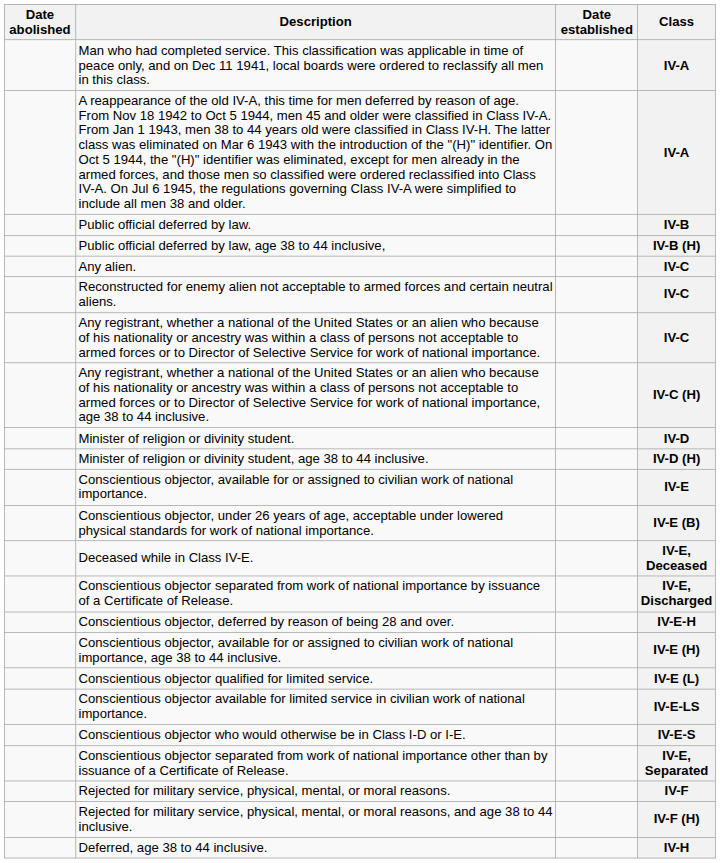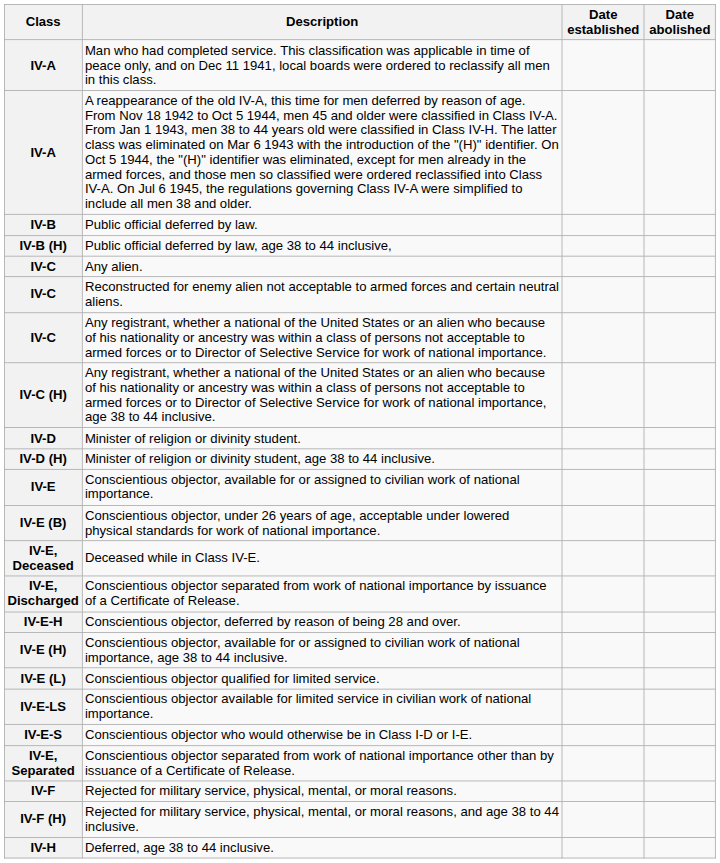 <table class="wikitable sortable">
 <tr>
-<th>Date abolished</th>
+<th style="width:8%;">Class</th>
 <th>Description</th>
 <th>Date established</th>
-<th style="width:8%;">Class</th>
+<th>Date abolished</th>
 </tr>
 <tr>
-<td></td>
+<th>IV-A</th>
 <td>Man who had completed service. This classification was applicable in time of peace only, and on Dec 11 1941, local boards were ordered to reclassify all men in this class.</td>
 <td></td>
-<th>IV-A</th>
+<td></td>
 </tr>
 <tr>
-<td></td>
+<th>IV-A</th>
 <td>A reappearance of the old IV-A, this time for men deferred by reason of age. From Nov 18 1942 to Oct 5 1944, men 45 and older were classified in Class IV-A. From Jan 1 1943, men 38 to 44 years old were classified in Class IV-H. The latter class was eliminated on Mar 6 1943 with the introduction of the "(H)" identifier. On Oct 5 1944, the "(H)" identifier was eliminated, except for men already in the armed forces, and those men so classified were ordered reclassified into Class IV-A. On Jul 6 1945, the regulations governing Class IV-A were simplified to include all men 38 and older.</td>
 <td></td>
-<th>IV-A</th>
+<td></td>
 </tr>
 <tr>
-<td></td>
+<th>IV-B</th>
 <td>Public official deferred by law.</td>
 <td></td>
-<th>IV-B</th>
+<td></td>
 </tr>
 <tr>
-<td></td>
+<th>IV-B (H)</th>
 <td>Public official deferred by law, age 38 to 44 inclusive,</td>
 <td></td>
-<th>IV-B (H)</th>
+<td></td>
 </tr>
 <tr>
-<td></td>
+<th>IV-C</th>
 <td>Any alien.</td>
 <td></td>
-<th>IV-C</th>
+<td></td>
 </tr>
 <tr>
-<td></td>
+<th>IV-C</th>
 <td>Reconstructed for enemy alien not acceptable to armed forces and certain neutral aliens.</td>
 <td></td>
-<th>IV-C</th>
+<td></td>
 </tr>
 <tr>
-<td></td>
+<th>IV-C</th>
 <td>Any registrant, whether a national of the United States or an alien who because of his nationality or ancestry was within a class of persons not acceptable to armed forces or to Director of Selective Service for work of national importance.</td>
 <td></td>
-<th>IV-C</th>
+<td></td>
 </tr>
 <tr>
-<td></td>
+<th>IV-C (H)</th>
 <td>Any registrant, whether a national of the United States or an alien who because of his nationality or ancestry was within a class of persons not acceptable to armed forces or to Director of Selective Service for work of national importance, age 38 to 44 inclusive.</td>
 <td></td>
-<th>IV-C (H)</th>
+<td></td>
 </tr>
 <tr>
-<td></td>
+<th>IV-D</th>
 <td>Minister of religion or divinity student.</td>
 <td></td>
-<th>IV-D</th>
+<td></td>
 </tr>
 <tr>
-<td></td>
+<th>IV-D (H)</th>
 <td>Minister of religion or divinity student, age 38 to 44 inclusive.</td>
 <td></td>
-<th>IV-D (H)</th>
+<td></td>
 </tr>
 <tr>
-<td></td>
+<th>IV-E</th>
 <td>Conscientious objector, available for or assigned to civilian work of national importance.</td>
 <td></td>
-<th>IV-E</th>
+<td></td>
 </tr>
 <tr>
-<td></td>
+<th>IV-E (B)</th>
 <td>Conscientious objector, under 26 years of age, acceptable under lowered physical standards for work of national importance.</td>
 <td></td>
-<th>IV-E (B)</th>
+<td></td>
 </tr>
 <tr>
-<td></td>
+<th>IV-E, Deceased</th>
 <td>Deceased while in Class IV-E.</td>
 <td></td>
-<th>IV-E, Deceased</th>
+<td></td>
 </tr>
 <tr>
-<td></td>
+<th>IV-E, Discharged</th>
 <td>Conscientious objector separated from work of national importance by issuance of a Certificate of Release.</td>
 <td></td>
-<th>IV-E, Discharged</th>
+<td></td>
 </tr>
 <tr>
-<td></td>
+<th>IV-E-H</th>
 <td>Conscientious objector, deferred by reason of being 28 and over.</td>
 <td></td>
-<th>IV-E-H</th>
+<td></td>
 </tr>
 <tr>
-<td></td>
+<th>IV-E (H)</th>
 <td>Conscientious objector, available for or assigned to civilian work of national importance, age 38 to 44 inclusive.</td>
 <td></td>
-<th>IV-E (H)</th>
+<td></td>
 </tr>
 <tr>
-<td></td>
+<th>IV-E (L)</th>
 <td>Conscientious objector qualified for limited service.</td>
 <td></td>
-<th>IV-E (L)</th>
+<td></td>
 </tr>
 <tr>
-<td></td>
+<th>IV-E-LS</th>
 <td>Conscientious objector available for limited service in civilian work of national importance.</td>
 <td></td>
-<th>IV-E-LS</th>
+<td></td>
 </tr>
 <tr>
-<td></td>
+<th>IV-E-S</th>
 <td>Conscientious objector who would otherwise be in Class I-D or I-E.</td>
 <td></td>
-<th>IV-E-S</th>
+<td></td>
 </tr>
 <tr>
-<td></td>
+<th>IV-E, Separated</th>
 <td>Conscientious objector separated from work of national importance other than by issuance of a Certificate of Release.</td>
 <td></td>
-<th>IV-E, Separated</th>
+<td></td>
 </tr>
 <tr>
-<td></td>
+<th>IV-F</th>
 <td>Rejected for military service, physical, mental, or moral reasons.</td>
 <td></td>
-<th>IV-F</th>
+<td></td>
 </tr>
 <tr>
-<td></td>
+<th>IV-F (H)</th>
 <td>Rejected for military service, physical, mental, or moral reasons, and age 38 to 44 inclusive.</td>
 <td></td>
-<th>IV-F (H)</th>
+<td></td>
 </tr>
 <tr>
-<td></td>
+<th>IV-H</th>
 <td>Deferred, age 38 to 44 inclusive.</td>
 <td></td>
-<th>IV-H</th>
+<td></td>
 </tr>
 </table>
